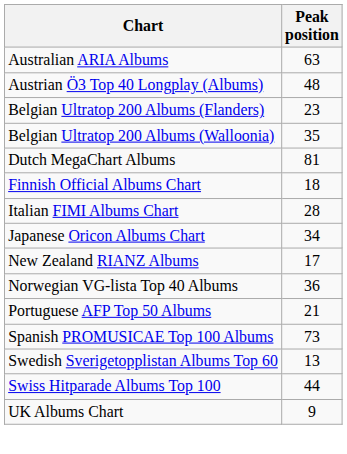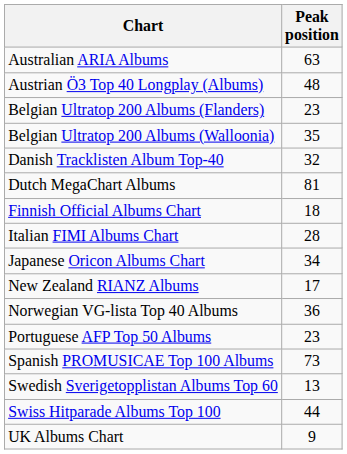 <table class="wikitable sortable" style="text-align:center;">
 <tr>
 <th scope="col">Chart</th>
 <th scope="col">Peak<br>position</th>
 </tr>
 <tr>
 <td align="left">Australian <a href='#'>ARIA Albums</a></td>
 <td>63</td>
 </tr>
 <tr>
 <td align="left">Austrian <a href='#'>Ö3 Top 40 Longplay (Albums)</a></td>
 <td>48</td>
 </tr>
 <tr>
 <td align="left">Belgian <a href='#'>Ultratop 200 Albums (Flanders)</a></td>
 <td>23</td>
 </tr>
 <tr>
 <td align="left">Belgian <a href='#'>Ultratop 200 Albums (Walloonia)</a></td>
 <td>35</td>
+</tr>
+<tr>
+<td align="left">Danish <a href='#'>Tracklisten Album Top-40</a></td>
+<td>32</td>
 </tr>
 <tr>
 <td align="left">Dutch MegaChart Albums</td>
 <td>81</td>
 </tr>
 <tr>
 <td align="left"><a href='#'>Finnish Official Albums Chart</a></td>
 <td>18</td>
 </tr>
 <tr>
 <td align="left">Italian <a href='#'>FIMI Albums Chart</a></td>
 <td>28</td>
 </tr>
 <tr>
 <td align="left">Japanese <a href='#'>Oricon Albums Chart</a></td>
 <td>34</td>
 </tr>
 <tr>
 <td align="left">New Zealand <a href='#'>RIANZ Albums</a></td>
 <td>17</td>
 </tr>
 <tr>
 <td align="left">Norwegian VG-lista Top 40 Albums</td>
 <td>36</td>
 </tr>
 <tr>
 <td align="left">Portuguese <a href='#'>AFP Top 50 Albums</a></td>
-<td>21</td>
+<td>23</td>
 </tr>
 <tr>
 <td align="left">Spanish <a href='#'>PROMUSICAE Top 100 Albums</a></td>
 <td>73</td>
 </tr>
 <tr>
 <td align="left">Swedish <a href='#'>Sverigetopplistan Albums Top 60</a></td>
 <td>13</td>
 </tr>
 <tr>
 <td align="left"><a href='#'>Swiss Hitparade Albums Top 100</a></td>
 <td>44</td>
 </tr>
 <tr>
 <td align="left">UK Albums Chart</td>
 <td>9</td>
 </tr>
 </table>
